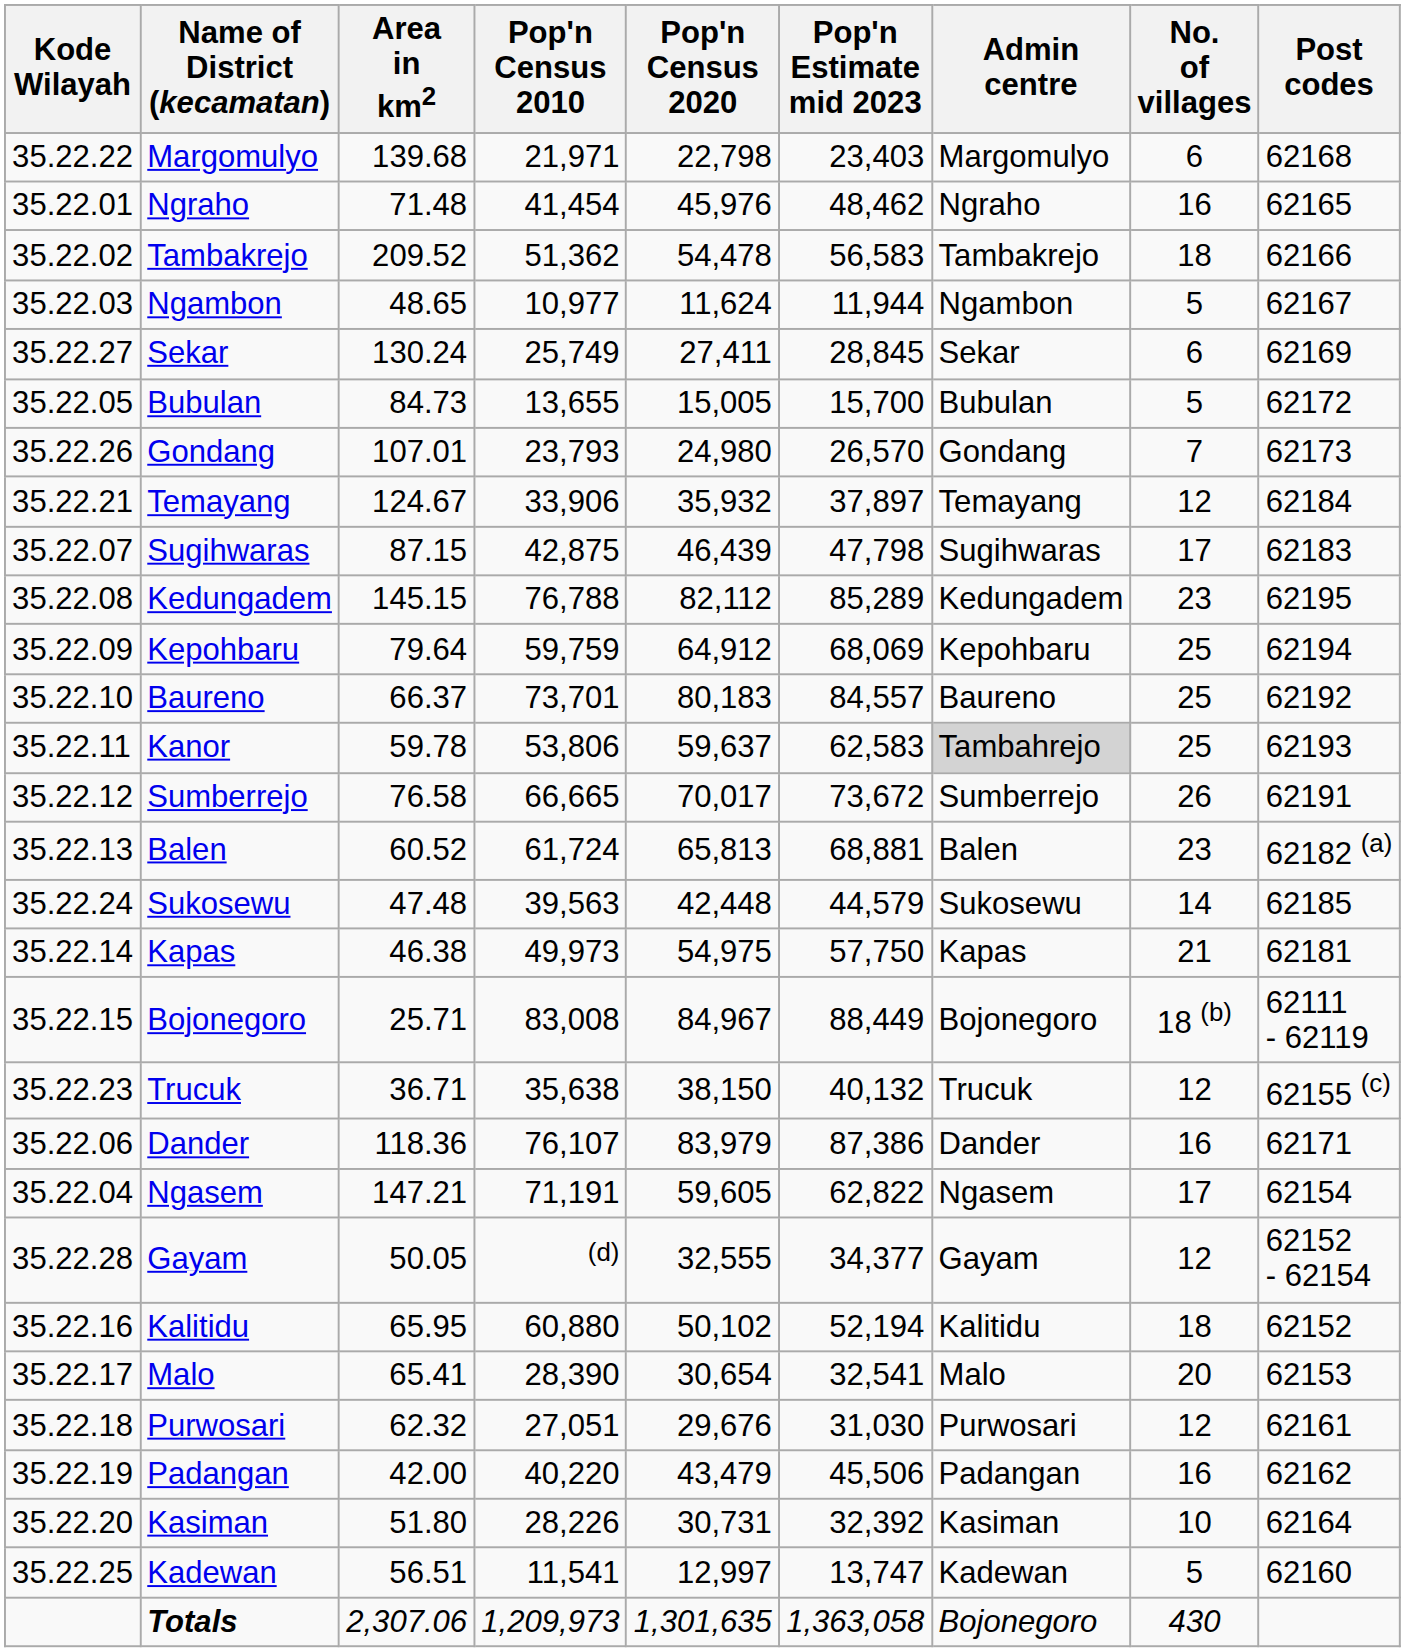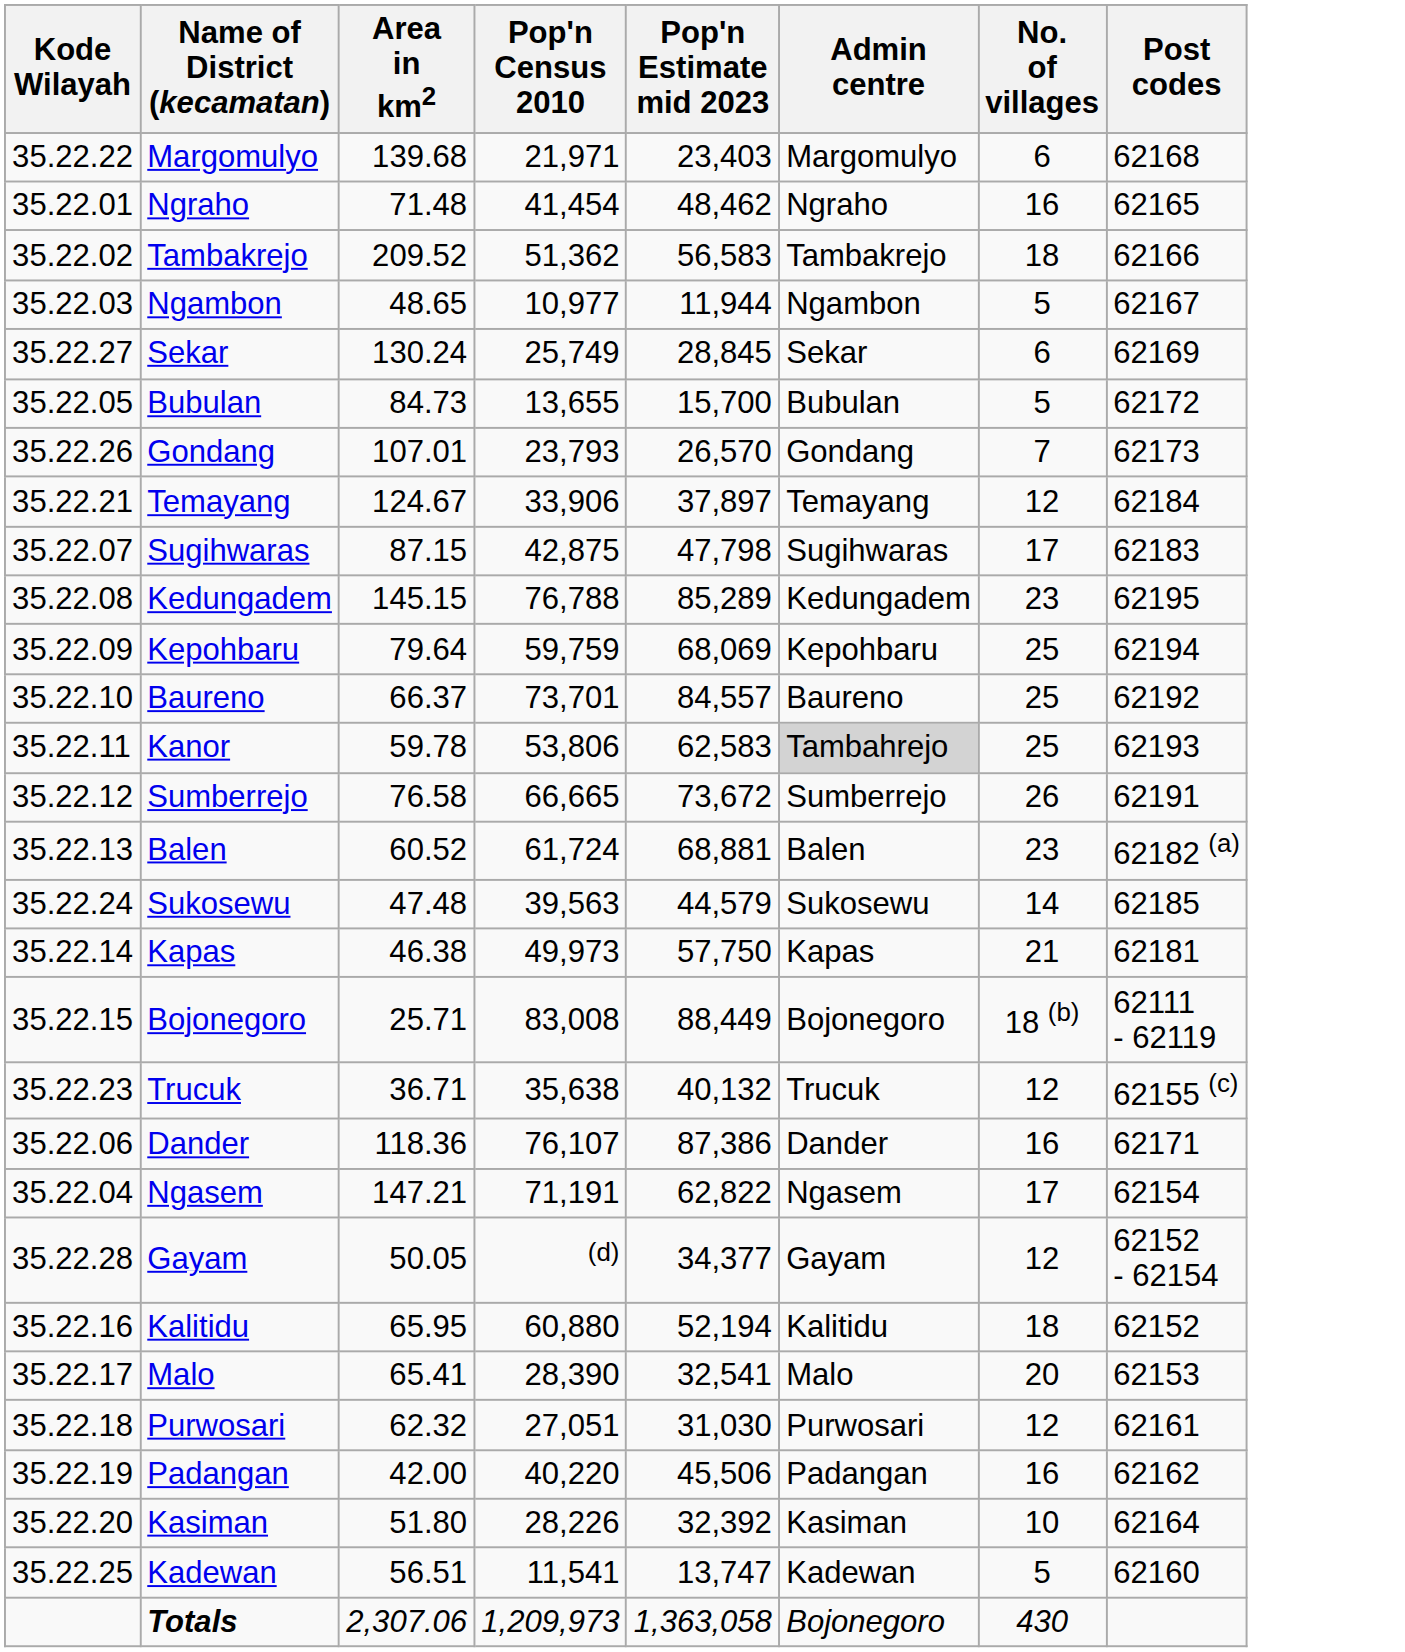 <table class="sortable wikitable">
 <tr>
 <th>Kode <br>Wilayah</th>
 <th>Name of<br>District<br>(<em>kecamatan</em>)</th>
 <th>Area <br> in <br>km<sup>2</sup></th>
 <th>Pop'n<br>Census<br>2010</th>
-<th>Pop'n<br>Census<br>2020</th>
 <th>Pop'n<br>Estimate<br>mid 2023</th>
 <th>Admin<br>centre</th>
 <th>No.<br>of<br>villages</th>
 <th>Post<br>codes</th>
 </tr>
 <tr>
 <td>35.22.22</td>
 <td><a href='#'>Margomulyo</a></td>
 <td align="right">139.68</td>
 <td align="right">21,971</td>
-<td align="right">22,798</td>
 <td align="right">23,403</td>
 <td>Margomulyo</td>
 <td align="center">6</td>
 <td>62168</td>
 </tr>
 <tr>
 <td>35.22.01</td>
 <td><a href='#'>Ngraho</a></td>
 <td align="right">71.48</td>
 <td align="right">41,454</td>
-<td align="right">45,976</td>
 <td align="right">48,462</td>
 <td>Ngraho</td>
 <td align="center">16</td>
 <td>62165</td>
 </tr>
 <tr>
 <td>35.22.02</td>
 <td><a href='#'>Tambakrejo</a></td>
 <td align="right">209.52</td>
 <td align="right">51,362</td>
-<td align="right">54,478</td>
 <td align="right">56,583</td>
 <td>Tambakrejo</td>
 <td align="center">18</td>
 <td>62166</td>
 </tr>
 <tr>
 <td>35.22.03</td>
 <td><a href='#'>Ngambon</a></td>
 <td align="right">48.65</td>
 <td align="right">10,977</td>
-<td align="right">11,624</td>
 <td align="right">11,944</td>
 <td>Ngambon</td>
 <td align="center">5</td>
 <td>62167</td>
 </tr>
 <tr>
 <td>35.22.27</td>
 <td><a href='#'>Sekar</a></td>
 <td align="right">130.24</td>
 <td align="right">25,749</td>
-<td align="right">27,411</td>
 <td align="right">28,845</td>
 <td>Sekar</td>
 <td align="center">6</td>
 <td>62169</td>
 </tr>
 <tr>
 <td>35.22.05</td>
 <td><a href='#'>Bubulan</a></td>
 <td align="right">84.73</td>
 <td align="right">13,655</td>
-<td align="right">15,005</td>
 <td align="right">15,700</td>
 <td>Bubulan</td>
 <td align="center">5</td>
 <td>62172</td>
 </tr>
 <tr>
 <td>35.22.26</td>
 <td><a href='#'>Gondang</a></td>
 <td align="right">107.01</td>
 <td align="right">23,793</td>
-<td align="right">24,980</td>
 <td align="right">26,570</td>
 <td>Gondang</td>
 <td align="center">7</td>
 <td>62173</td>
 </tr>
 <tr>
 <td>35.22.21</td>
 <td><a href='#'>Temayang</a></td>
 <td align="right">124.67</td>
 <td align="right">33,906</td>
-<td align="right">35,932</td>
 <td align="right">37,897</td>
 <td>Temayang</td>
 <td align="center">12</td>
 <td>62184</td>
 </tr>
 <tr>
 <td>35.22.07</td>
 <td><a href='#'>Sugihwaras</a></td>
 <td align="right">87.15</td>
 <td align="right">42,875</td>
-<td align="right">46,439</td>
 <td align="right">47,798</td>
 <td>Sugihwaras</td>
 <td align="center">17</td>
 <td>62183</td>
 </tr>
 <tr>
 <td>35.22.08</td>
 <td><a href='#'>Kedungadem</a></td>
 <td align="right">145.15</td>
 <td align="right">76,788</td>
-<td align="right">82,112</td>
 <td align="right">85,289</td>
 <td>Kedungadem</td>
 <td align="center">23</td>
 <td>62195</td>
 </tr>
 <tr>
 <td>35.22.09</td>
 <td><a href='#'>Kepohbaru</a></td>
 <td align="right">79.64</td>
 <td align="right">59,759</td>
-<td align="right">64,912</td>
 <td align="right">68,069</td>
 <td>Kepohbaru</td>
 <td align="center">25</td>
 <td>62194</td>
 </tr>
 <tr>
 <td>35.22.10</td>
 <td><a href='#'>Baureno</a></td>
 <td align="right">66.37</td>
 <td align="right">73,701</td>
-<td align="right">80,183</td>
 <td align="right">84,557</td>
 <td>Baureno</td>
 <td align="center">25</td>
 <td>62192</td>
 </tr>
 <tr>
 <td>35.22.11</td>
 <td><a href='#'>Kanor</a></td>
 <td align="right">59.78</td>
 <td align="right">53,806</td>
-<td align="right">59,637</td>
 <td align="right">62,583</td>
 <td style="background: lightgrey;">Tambahrejo</td>
 <td align="center">25</td>
 <td>62193</td>
 </tr>
 <tr>
 <td>35.22.12</td>
 <td><a href='#'>Sumberrejo</a></td>
 <td align="right">76.58</td>
 <td align="right">66,665</td>
-<td align="right">70,017</td>
 <td align="right">73,672</td>
 <td>Sumberrejo</td>
 <td align="center">26</td>
 <td>62191</td>
 </tr>
 <tr>
 <td>35.22.13</td>
 <td><a href='#'>Balen</a></td>
 <td align="right">60.52</td>
 <td align="right">61,724</td>
-<td align="right">65,813</td>
 <td align="right">68,881</td>
 <td>Balen</td>
 <td align="center">23</td>
 <td>62182 <sup>(a)</sup></td>
 </tr>
 <tr>
 <td>35.22.24</td>
 <td><a href='#'>Sukosewu</a></td>
 <td align="right">47.48</td>
 <td align="right">39,563</td>
-<td align="right">42,448</td>
 <td align="right">44,579</td>
 <td>Sukosewu</td>
 <td align="center">14</td>
 <td>62185</td>
 </tr>
 <tr>
 <td>35.22.14</td>
 <td><a href='#'>Kapas</a></td>
 <td align="right">46.38</td>
 <td align="right">49,973</td>
-<td align="right">54,975</td>
 <td align="right">57,750</td>
 <td>Kapas</td>
 <td align="center">21</td>
 <td>62181</td>
 </tr>
 <tr>
 <td>35.22.15</td>
 <td><a href='#'>Bojonegoro</a></td>
 <td align="right">25.71</td>
 <td align="right">83,008</td>
-<td align="right">84,967</td>
 <td align="right">88,449</td>
 <td>Bojonegoro</td>
 <td align="center">18 <sup>(b)</sup></td>
 <td>62111<br>- 62119</td>
 </tr>
 <tr>
 <td>35.22.23</td>
 <td><a href='#'>Trucuk</a></td>
 <td align="right">36.71</td>
 <td align="right">35,638</td>
-<td align="right">38,150</td>
 <td align="right">40,132</td>
 <td>Trucuk</td>
 <td align="center">12</td>
 <td>62155 <sup>(c)</sup></td>
 </tr>
 <tr>
 <td>35.22.06</td>
 <td><a href='#'>Dander</a></td>
 <td align="right">118.36</td>
 <td align="right">76,107</td>
-<td align="right">83,979</td>
 <td align="right">87,386</td>
 <td>Dander</td>
 <td align="center">16</td>
 <td>62171</td>
 </tr>
 <tr>
 <td>35.22.04</td>
 <td><a href='#'>Ngasem</a></td>
 <td align="right">147.21</td>
 <td align="right">71,191</td>
-<td align="right">59,605</td>
 <td align="right">62,822</td>
 <td>Ngasem</td>
 <td align="center">17</td>
 <td>62154</td>
 </tr>
 <tr>
 <td>35.22.28</td>
 <td><a href='#'>Gayam</a></td>
 <td align="right">50.05</td>
 <td align="right"><sup>(d)</sup></td>
-<td align="right">32,555</td>
 <td align="right">34,377</td>
 <td>Gayam</td>
 <td align="center">12</td>
 <td>62152<br>- 62154</td>
 </tr>
 <tr>
 <td>35.22.16</td>
 <td><a href='#'>Kalitidu</a></td>
 <td align="right">65.95</td>
 <td align="right">60,880</td>
-<td align="right">50,102</td>
 <td align="right">52,194</td>
 <td>Kalitidu</td>
 <td align="center">18</td>
 <td>62152</td>
 </tr>
 <tr>
 <td>35.22.17</td>
 <td><a href='#'>Malo</a></td>
 <td align="right">65.41</td>
 <td align="right">28,390</td>
-<td align="right">30,654</td>
 <td align="right">32,541</td>
 <td>Malo</td>
 <td align="center">20</td>
 <td>62153</td>
 </tr>
 <tr>
 <td>35.22.18</td>
 <td><a href='#'>Purwosari</a></td>
 <td align="right">62.32</td>
 <td align="right">27,051</td>
-<td align="right">29,676</td>
 <td align="right">31,030</td>
 <td>Purwosari</td>
 <td align="center">12</td>
 <td>62161</td>
 </tr>
 <tr>
 <td>35.22.19</td>
 <td><a href='#'>Padangan</a></td>
 <td align="right">42.00</td>
 <td align="right">40,220</td>
-<td align="right">43,479</td>
 <td align="right">45,506</td>
 <td>Padangan</td>
 <td align="center">16</td>
 <td>62162</td>
 </tr>
 <tr>
 <td>35.22.20</td>
 <td><a href='#'>Kasiman</a></td>
 <td align="right">51.80</td>
 <td align="right">28,226</td>
-<td align="right">30,731</td>
 <td align="right">32,392</td>
 <td>Kasiman</td>
 <td align="center">10</td>
 <td>62164</td>
 </tr>
 <tr>
 <td>35.22.25</td>
 <td><a href='#'>Kadewan</a></td>
 <td align="right">56.51</td>
 <td align="right">11,541</td>
-<td align="right">12,997</td>
 <td align="right">13,747</td>
 <td>Kadewan</td>
 <td align="center">5</td>
 <td>62160</td>
 </tr>
 <tr>
 <td></td>
 <td><strong><em>Totals</em></strong></td>
 <td align="right"><em>2,307.06</em></td>
 <td align="right"><em>1,209,973</em></td>
-<td align="right"><em>1,301,635</em></td>
 <td align="right"><em>1,363,058</em></td>
 <td><em>Bojonegoro</em></td>
 <td align="center"><em>430</em></td>
 <td></td>
 </tr>
 </table>
